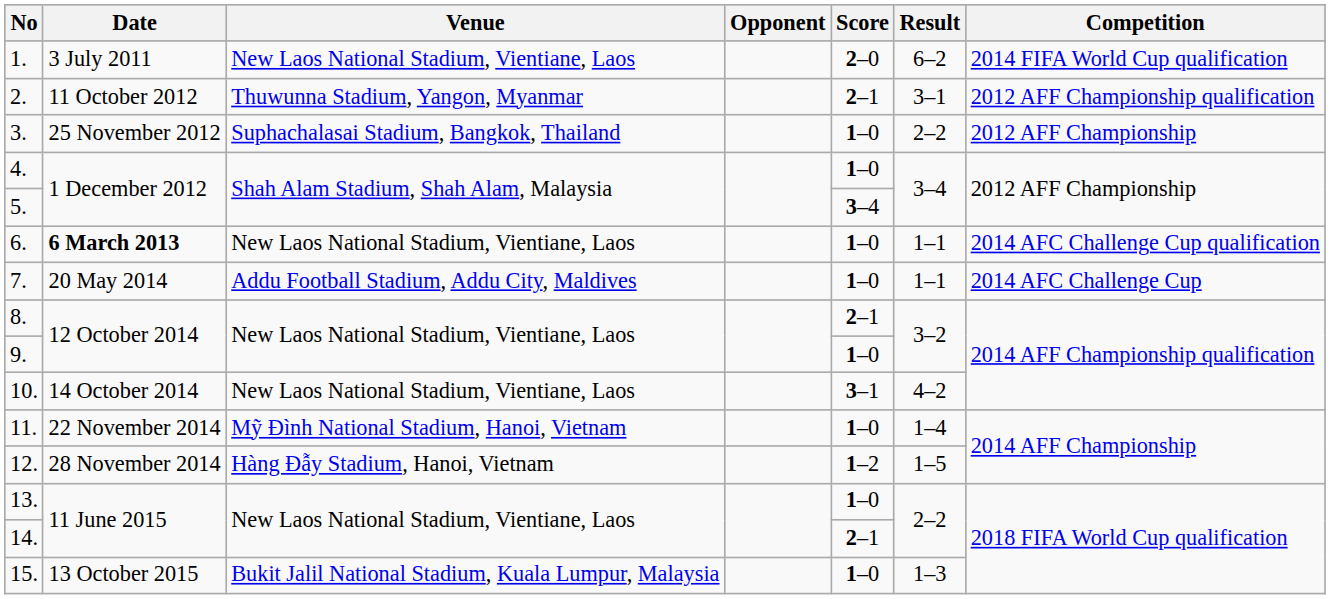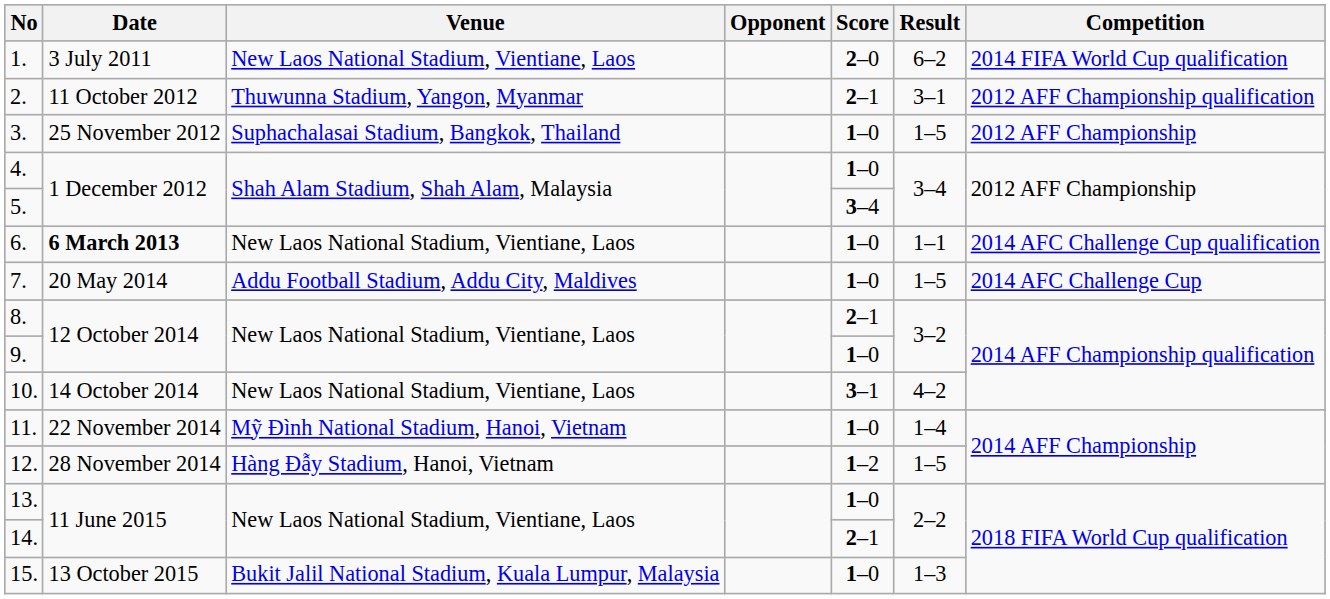 <table class="wikitable" style="font-size:85%;">
 <tr>
 <th>No</th>
 <th>Date</th>
 <th>Venue</th>
 <th>Opponent</th>
 <th>Score</th>
 <th>Result</th>
 <th>Competition</th>
 </tr>
 <tr>
 <td>1.</td>
 <td>3 July 2011</td>
 <td><a href='#'>New Laos National Stadium</a>, <a href='#'>Vientiane</a>, <a href='#'>Laos</a></td>
 <td></td>
 <td align=center><strong>2</strong>–0</td>
 <td align=center>6–2</td>
 <td><a href='#'>2014 FIFA World Cup qualification</a></td>
 </tr>
 <tr>
 <td>2.</td>
 <td>11 October 2012</td>
 <td><a href='#'>Thuwunna Stadium</a>, <a href='#'>Yangon</a>, <a href='#'>Myanmar</a></td>
 <td></td>
 <td align=center><strong>2</strong>–1</td>
 <td align=center>3–1</td>
 <td><a href='#'>2012 AFF Championship qualification</a></td>
 </tr>
 <tr>
 <td>3.</td>
 <td>25 November 2012</td>
 <td><a href='#'>Suphachalasai Stadium</a>, <a href='#'>Bangkok</a>, <a href='#'>Thailand</a></td>
 <td></td>
 <td align=center><strong>1</strong>–0</td>
-<td align=center>2–2</td>
+<td align=center>1–5</td>
 <td><a href='#'>2012 AFF Championship</a></td>
 </tr>
 <tr>
 <td>4.</td>
 <td rowspan=2>1 December 2012</td>
 <td rowspan=2><a href='#'>Shah Alam Stadium</a>, <a href='#'>Shah Alam</a>, Malaysia</td>
 <td rowspan=2></td>
 <td align=center><strong>1</strong>–0</td>
 <td rowspan="2" style="text-align:center">3–4</td>
 <td rowspan=2>2012 AFF Championship</td>
 </tr>
 <tr>
 <td>5.</td>
 <td align=center><strong>3</strong>–4</td>
 </tr>
 <tr>
 <td>6.</td>
 <td><strong>6 March 2013</strong></td>
 <td>New Laos National Stadium, Vientiane, Laos</td>
 <td></td>
 <td align=center><strong>1</strong>–0</td>
 <td align=center>1–1</td>
 <td><a href='#'>2014 AFC Challenge Cup qualification</a></td>
 </tr>
 <tr>
 <td>7.</td>
 <td>20 May 2014</td>
 <td><a href='#'>Addu Football Stadium</a>, <a href='#'>Addu City</a>, <a href='#'>Maldives</a></td>
 <td></td>
 <td align=center><strong>1</strong>–0</td>
-<td align=center>1–1</td>
+<td align=center>1–5</td>
 <td><a href='#'>2014 AFC Challenge Cup</a></td>
 </tr>
 <tr>
 <td>8.</td>
 <td rowspan=2>12 October 2014</td>
 <td rowspan=2>New Laos National Stadium, Vientiane, Laos</td>
 <td rowspan=2></td>
 <td align=center><strong>2</strong>–1</td>
 <td rowspan="2" style="text-align:center">3–2</td>
 <td rowspan="3"><a href='#'>2014 AFF Championship qualification</a></td>
 </tr>
 <tr>
 <td>9.</td>
 <td align=center><strong>1</strong>–0</td>
 </tr>
 <tr>
 <td>10.</td>
 <td>14 October 2014</td>
 <td>New Laos National Stadium, Vientiane, Laos</td>
 <td></td>
 <td align=center><strong>3</strong>–1</td>
 <td align=center>4–2</td>
 </tr>
 <tr>
 <td>11.</td>
 <td>22 November 2014</td>
 <td><a href='#'>Mỹ Đình National Stadium</a>, <a href='#'>Hanoi</a>, <a href='#'>Vietnam</a></td>
 <td></td>
 <td align=center><strong>1</strong>–0</td>
 <td align=center>1–4</td>
 <td rowspan="2"><a href='#'>2014 AFF Championship</a></td>
 </tr>
 <tr>
 <td>12.</td>
 <td>28 November 2014</td>
 <td><a href='#'>Hàng Đẫy Stadium</a>, Hanoi, Vietnam</td>
 <td></td>
 <td align=center><strong>1</strong>–2</td>
 <td align=center>1–5</td>
 </tr>
 <tr>
 <td>13.</td>
 <td rowspan=2>11 June 2015</td>
 <td rowspan=2>New Laos National Stadium, Vientiane, Laos</td>
 <td rowspan=2></td>
 <td align=center><strong>1</strong>–0</td>
 <td rowspan="2" style="text-align:center">2–2</td>
 <td rowspan="3"><a href='#'>2018 FIFA World Cup qualification</a></td>
 </tr>
 <tr>
 <td>14.</td>
 <td align=center><strong>2</strong>–1</td>
 </tr>
 <tr>
 <td>15.</td>
 <td>13 October 2015</td>
 <td><a href='#'>Bukit Jalil National Stadium</a>, <a href='#'>Kuala Lumpur</a>, <a href='#'>Malaysia</a></td>
 <td></td>
 <td align=center><strong>1</strong>–0</td>
 <td align=center>1–3</td>
 </tr>
 </table>
